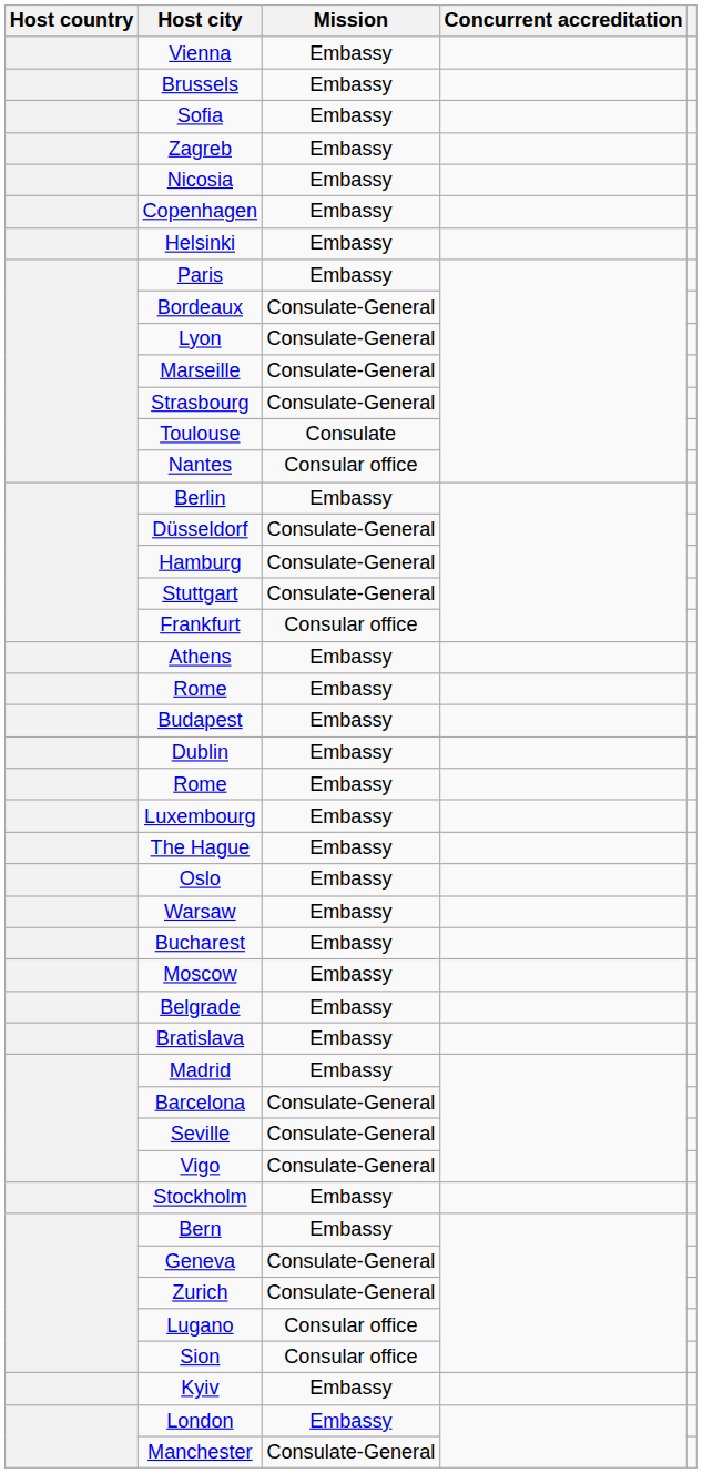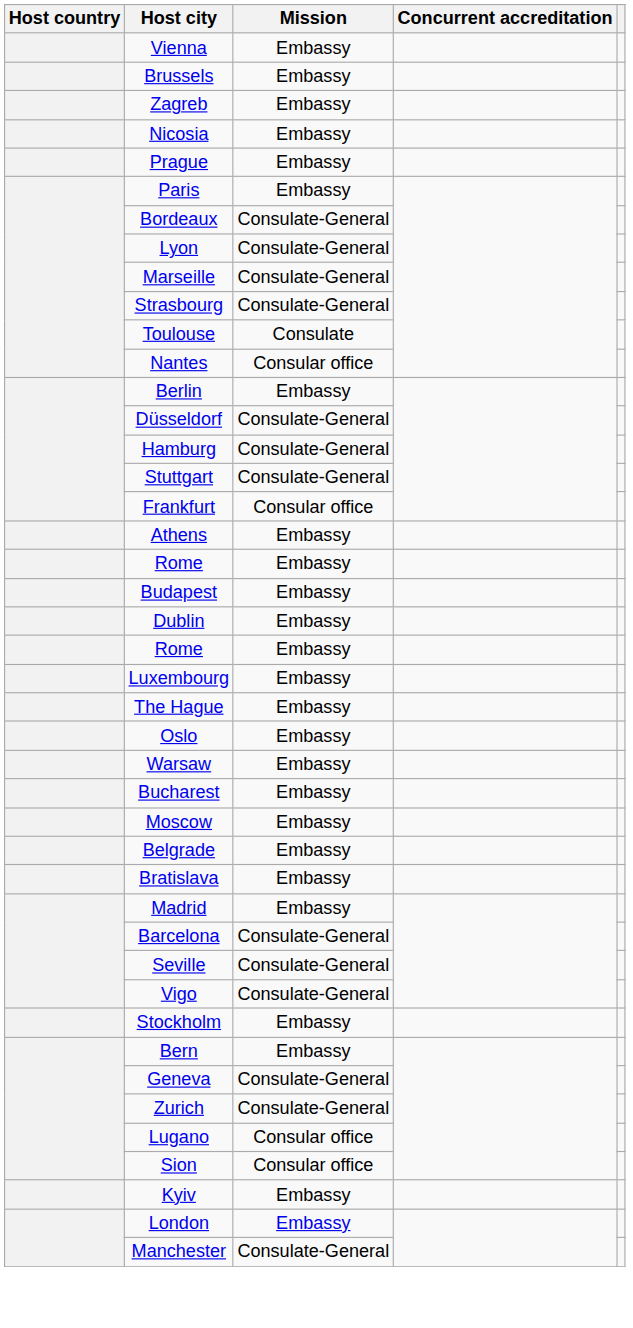 <table class="wikitable plainrowheaders" style="text-align:center;">
 <tr>
 <th scope="col">Host country</th>
 <th scope="col">Host city</th>
 <th scope="col">Mission</th>
 <th scope="col">Concurrent accreditation</th>
 <th scope="col"></th>
 </tr>
 <tr>
 <th scope="row"></th>
 <td><a href='#'>Vienna</a></td>
 <td>Embassy</td>
 <td></td>
 <td></td>
 </tr>
 <tr>
 <th scope="row"></th>
 <td><a href='#'>Brussels</a></td>
 <td>Embassy</td>
 <td></td>
 <td></td>
 </tr>
 <tr>
 <th scope="row"></th>
-<td><a href='#'>Sofia</a></td>
-<td>Embassy</td>
-<td></td>
-<td></td>
-</tr>
-<tr>
-<th scope="row"></th>
 <td><a href='#'>Zagreb</a></td>
 <td>Embassy</td>
 <td></td>
 <td></td>
 </tr>
 <tr>
 <th scope="row"></th>
 <td><a href='#'>Nicosia</a></td>
 <td>Embassy</td>
 <td></td>
 <td></td>
 </tr>
 <tr>
 <th scope="row"></th>
-<td><a href='#'>Copenhagen</a></td>
-<td>Embassy</td>
-<td></td>
-<td></td>
-</tr>
-<tr>
-<th scope="row"></th>
-<td><a href='#'>Helsinki</a></td>
+<td><a href='#'>Prague</a></td>
 <td>Embassy</td>
 <td></td>
 <td></td>
 </tr>
 <tr>
 <th scope="row" rowspan="7"></th>
 <td><a href='#'>Paris</a></td>
 <td>Embassy</td>
 <td rowspan="7"></td>
 <td></td>
 </tr>
 <tr>
 <td><a href='#'>Bordeaux</a></td>
 <td>Consulate-General</td>
 <td></td>
 </tr>
 <tr>
 <td><a href='#'>Lyon</a></td>
 <td>Consulate-General</td>
 <td></td>
 </tr>
 <tr>
 <td><a href='#'>Marseille</a></td>
 <td>Consulate-General</td>
 <td></td>
 </tr>
 <tr>
 <td><a href='#'>Strasbourg</a></td>
 <td>Consulate-General</td>
 <td></td>
 </tr>
 <tr>
 <td><a href='#'>Toulouse</a></td>
 <td>Consulate</td>
 <td></td>
 </tr>
 <tr>
 <td><a href='#'>Nantes</a></td>
 <td>Consular office</td>
 <td></td>
 </tr>
 <tr>
 <th scope="row" rowspan="5"></th>
 <td><a href='#'>Berlin</a></td>
 <td>Embassy</td>
 <td rowspan="5"></td>
 <td></td>
 </tr>
 <tr>
 <td><a href='#'>Düsseldorf</a></td>
 <td>Consulate-General</td>
 <td></td>
 </tr>
 <tr>
 <td><a href='#'>Hamburg</a></td>
 <td>Consulate-General</td>
 <td></td>
 </tr>
 <tr>
 <td><a href='#'>Stuttgart</a></td>
 <td>Consulate-General</td>
 <td></td>
 </tr>
 <tr>
 <td><a href='#'>Frankfurt</a></td>
 <td>Consular office</td>
 <td></td>
 </tr>
 <tr>
 <th scope="row"></th>
 <td><a href='#'>Athens</a></td>
 <td>Embassy</td>
 <td></td>
 <td></td>
 </tr>
 <tr>
 <th scope="row"></th>
 <td><a href='#'>Rome</a></td>
 <td>Embassy</td>
 <td></td>
 <td></td>
 </tr>
 <tr>
 <th scope="row"></th>
 <td><a href='#'>Budapest</a></td>
 <td>Embassy</td>
 <td></td>
 <td></td>
 </tr>
 <tr>
 <th scope="row"></th>
 <td><a href='#'>Dublin</a></td>
 <td>Embassy</td>
 <td></td>
 <td></td>
 </tr>
 <tr>
 <th scope="row"></th>
 <td><a href='#'>Rome</a></td>
 <td>Embassy</td>
 <td></td>
 <td></td>
 </tr>
 <tr>
 <th scope="row"></th>
 <td><a href='#'>Luxembourg</a></td>
 <td>Embassy</td>
 <td></td>
 <td></td>
 </tr>
 <tr>
 <th scope="row"></th>
 <td><a href='#'>The Hague</a></td>
 <td>Embassy</td>
 <td></td>
 <td></td>
 </tr>
 <tr>
 <th scope="row"></th>
 <td><a href='#'>Oslo</a></td>
 <td>Embassy</td>
 <td></td>
 <td></td>
 </tr>
 <tr>
 <th scope="row"></th>
 <td><a href='#'>Warsaw</a></td>
 <td>Embassy</td>
 <td></td>
 <td></td>
 </tr>
 <tr>
 <th scope="row"></th>
 <td><a href='#'>Bucharest</a></td>
 <td>Embassy</td>
 <td></td>
 <td></td>
 </tr>
 <tr>
 <th scope="row"></th>
 <td><a href='#'>Moscow</a></td>
 <td>Embassy</td>
 <td></td>
 <td></td>
 </tr>
 <tr>
 <th scope="row"></th>
 <td><a href='#'>Belgrade</a></td>
 <td>Embassy</td>
 <td></td>
 <td></td>
 </tr>
 <tr>
 <th scope="row"></th>
 <td><a href='#'>Bratislava</a></td>
 <td>Embassy</td>
 <td></td>
 <td></td>
 </tr>
 <tr>
 <th scope="row" rowspan="4"></th>
 <td><a href='#'>Madrid</a></td>
 <td>Embassy</td>
 <td rowspan="4"></td>
 <td></td>
 </tr>
 <tr>
 <td><a href='#'>Barcelona</a></td>
 <td>Consulate-General</td>
 <td></td>
 </tr>
 <tr>
 <td><a href='#'>Seville</a></td>
 <td>Consulate-General</td>
 <td></td>
 </tr>
 <tr>
 <td><a href='#'>Vigo</a></td>
 <td>Consulate-General</td>
 <td></td>
 </tr>
 <tr>
 <th scope="row"></th>
 <td><a href='#'>Stockholm</a></td>
 <td>Embassy</td>
 <td></td>
 <td></td>
 </tr>
 <tr>
 <th scope="row" rowspan="5"></th>
 <td><a href='#'>Bern</a></td>
 <td>Embassy</td>
 <td rowspan="5"></td>
 <td></td>
 </tr>
 <tr>
 <td><a href='#'>Geneva</a></td>
 <td>Consulate-General</td>
 <td></td>
 </tr>
 <tr>
 <td><a href='#'>Zurich</a></td>
 <td>Consulate-General</td>
 <td></td>
 </tr>
 <tr>
 <td><a href='#'>Lugano</a></td>
 <td>Consular office</td>
 <td></td>
 </tr>
 <tr>
 <td><a href='#'>Sion</a></td>
 <td>Consular office</td>
 <td></td>
 </tr>
 <tr>
 <th scope="row"></th>
 <td><a href='#'>Kyiv</a></td>
 <td>Embassy</td>
 <td></td>
 <td></td>
 </tr>
 <tr>
 <th scope="row" rowspan="2"></th>
 <td><a href='#'>London</a></td>
 <td><a href='#'>Embassy</a></td>
 <td rowspan="2"></td>
 <td></td>
 </tr>
 <tr>
 <td><a href='#'>Manchester</a></td>
 <td>Consulate-General</td>
 <td></td>
 </tr>
 </table>
